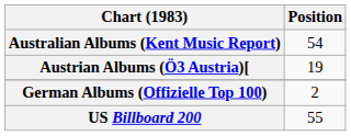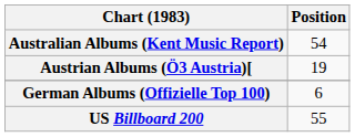 <table class="wikitable sortable plainrowheaders" style="text-align:center;">
 <tr>
 <th>Chart (1983)</th>
 <th>Position</th>
 </tr>
 <tr>
 <th scope="row">Australian Albums (<a href='#'>Kent Music Report</a>)</th>
 <td>54</td>
 </tr>
 <tr>
 <th scope="row">Austrian Albums (<a href='#'>Ö3 Austria</a>)[</th>
 <td>19</td>
 </tr>
 <tr>
 </tr>
 <tr>
 <th scope="row">German Albums (<a href='#'>Offizielle Top 100</a>)</th>
-<td>2</td>
+<td>6</td>
 </tr>
 <tr>
 <th scope="row">US <em><a href='#'>Billboard 200</a></em></th>
 <td>55</td>
 </tr>
 </table>
